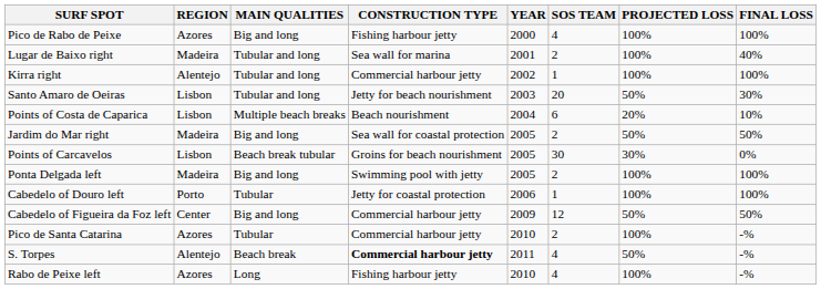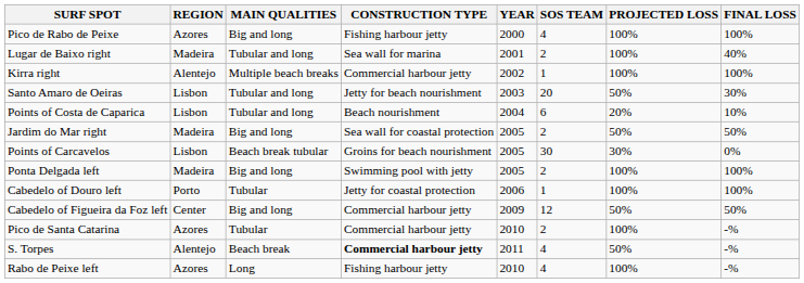 <table class="wikitable">
 <tr>
 <th>SURF SPOT</th>
 <th>REGION</th>
 <th>MAIN QUALITIES</th>
 <th>CONSTRUCTION TYPE</th>
 <th>YEAR</th>
 <th>SOS TEAM</th>
 <th>PROJECTED LOSS</th>
 <th>FINAL LOSS</th>
 </tr>
 <tr>
 <td>Pico de Rabo de Peixe</td>
 <td>Azores</td>
 <td>Big and long</td>
 <td>Fishing harbour jetty</td>
 <td>2000</td>
 <td>4</td>
 <td>100%</td>
 <td>100%</td>
 </tr>
 <tr>
 <td>Lugar de Baixo right</td>
 <td>Madeira</td>
 <td>Tubular and long</td>
 <td>Sea wall for marina</td>
 <td>2001</td>
 <td>2</td>
 <td>100%</td>
 <td>40%</td>
 </tr>
 <tr>
 <td>Kirra right</td>
 <td>Alentejo</td>
-<td>Tubular and long</td>
+<td>Multiple beach breaks</td>
 <td>Commercial harbour jetty</td>
 <td>2002</td>
 <td>1</td>
 <td>100%</td>
 <td>100%</td>
 </tr>
 <tr>
 <td>Santo Amaro de Oeiras</td>
 <td>Lisbon</td>
 <td>Tubular and long</td>
 <td>Jetty for beach nourishment</td>
 <td>2003</td>
 <td>20</td>
 <td>50%</td>
 <td>30%</td>
 </tr>
 <tr>
 <td>Points of Costa de Caparica</td>
 <td>Lisbon</td>
-<td>Multiple beach breaks</td>
+<td>Tubular and long</td>
 <td>Beach nourishment</td>
 <td>2004</td>
 <td>6</td>
 <td>20%</td>
 <td>10%</td>
 </tr>
 <tr>
 <td>Jardim do Mar right</td>
 <td>Madeira</td>
 <td>Big and long</td>
 <td>Sea wall for coastal protection</td>
 <td>2005</td>
 <td>2</td>
 <td>50%</td>
 <td>50%</td>
 </tr>
 <tr>
 <td>Points of Carcavelos</td>
 <td>Lisbon</td>
 <td>Beach break tubular</td>
 <td>Groins for beach nourishment</td>
 <td>2005</td>
 <td>30</td>
 <td>30%</td>
 <td>0%</td>
 </tr>
 <tr>
 <td>Ponta Delgada left</td>
 <td>Madeira</td>
 <td>Big and long</td>
 <td>Swimming pool with jetty</td>
 <td>2005</td>
 <td>2</td>
 <td>100%</td>
 <td>100%</td>
 </tr>
 <tr>
 <td>Cabedelo of Douro left</td>
 <td>Porto</td>
 <td>Tubular</td>
 <td>Jetty for coastal protection</td>
 <td>2006</td>
 <td>1</td>
 <td>100%</td>
 <td>100%</td>
 </tr>
 <tr>
 <td>Cabedelo of Figueira da Foz left</td>
 <td>Center</td>
 <td>Big and long</td>
 <td>Commercial harbour jetty</td>
 <td>2009</td>
 <td>12</td>
 <td>50%</td>
 <td>50%</td>
 </tr>
 <tr>
 <td>Pico de Santa Catarina</td>
 <td>Azores</td>
 <td>Tubular</td>
 <td>Commercial harbour jetty</td>
 <td>2010</td>
 <td>2</td>
 <td>100%</td>
 <td>-%</td>
 </tr>
 <tr>
 <td>S. Torpes</td>
 <td>Alentejo</td>
 <td>Beach break</td>
 <td><strong>Commercial harbour jetty</strong></td>
 <td>2011</td>
 <td>4</td>
 <td>50%</td>
 <td>-%</td>
 </tr>
 <tr>
 <td>Rabo de Peixe left</td>
 <td>Azores</td>
 <td>Long</td>
 <td>Fishing harbour jetty</td>
 <td>2010</td>
 <td>4</td>
 <td>100%</td>
 <td>-%</td>
 </tr>
 </table>
